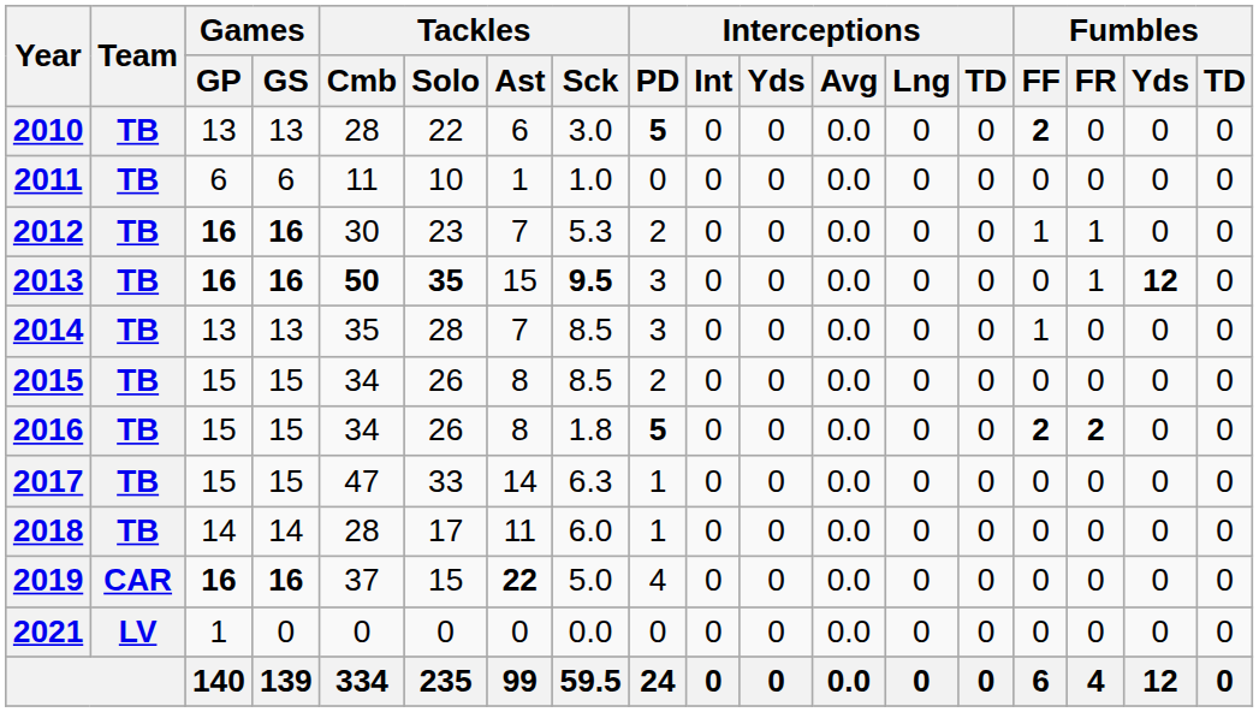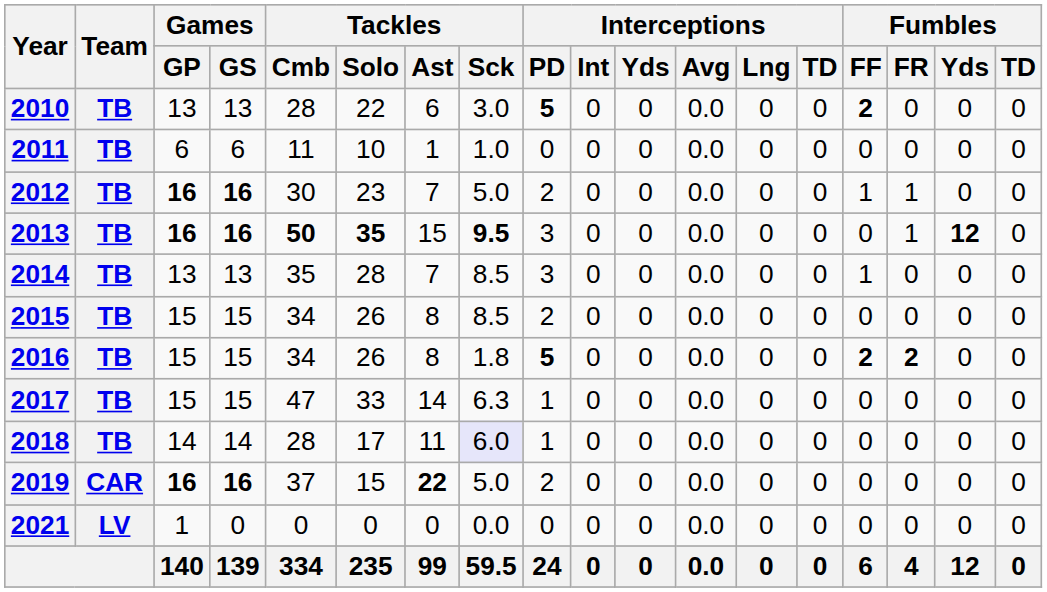 <table class="wikitable" style="text-align: center;">
 <tr>
 <th rowspan="2">Year</th>
 <th rowspan="2">Team</th>
 <th colspan="2">Games</th>
 <th colspan="4">Tackles</th>
 <th colspan="6">Interceptions</th>
 <th colspan="4">Fumbles</th>
 </tr>
 <tr>
 <th>GP</th>
 <th>GS</th>
 <th>Cmb</th>
 <th>Solo</th>
 <th>Ast</th>
 <th>Sck</th>
 <th>PD</th>
 <th>Int</th>
 <th>Yds</th>
 <th>Avg</th>
 <th>Lng</th>
 <th>TD</th>
 <th>FF</th>
 <th>FR</th>
 <th>Yds</th>
 <th>TD</th>
 </tr>
 <tr>
 <th><a href='#'>2010</a></th>
 <th><a href='#'>TB</a></th>
 <td>13</td>
 <td>13</td>
 <td>28</td>
 <td>22</td>
 <td>6</td>
 <td>3.0</td>
 <td><strong>5</strong></td>
 <td>0</td>
 <td>0</td>
 <td>0.0</td>
 <td>0</td>
 <td>0</td>
 <td><strong>2</strong></td>
 <td>0</td>
 <td>0</td>
 <td>0</td>
 </tr>
 <tr>
 <th><a href='#'>2011</a></th>
 <th><a href='#'>TB</a></th>
 <td>6</td>
 <td>6</td>
 <td>11</td>
 <td>10</td>
 <td>1</td>
 <td>1.0</td>
 <td>0</td>
 <td>0</td>
 <td>0</td>
 <td>0.0</td>
 <td>0</td>
 <td>0</td>
 <td>0</td>
 <td>0</td>
 <td>0</td>
 <td>0</td>
 </tr>
 <tr>
 <th><a href='#'>2012</a></th>
 <th><a href='#'>TB</a></th>
 <td><strong>16</strong></td>
 <td><strong>16</strong></td>
 <td>30</td>
 <td>23</td>
 <td>7</td>
-<td>5.3</td>
+<td>5.0</td>
 <td>2</td>
 <td>0</td>
 <td>0</td>
 <td>0.0</td>
 <td>0</td>
 <td>0</td>
 <td>1</td>
 <td>1</td>
 <td>0</td>
 <td>0</td>
 </tr>
 <tr>
 <th><a href='#'>2013</a></th>
 <th><a href='#'>TB</a></th>
 <td><strong>16</strong></td>
 <td><strong>16</strong></td>
 <td><strong>50</strong></td>
 <td><strong>35</strong></td>
 <td>15</td>
 <td><strong>9.5</strong></td>
 <td>3</td>
 <td>0</td>
 <td>0</td>
 <td>0.0</td>
 <td>0</td>
 <td>0</td>
 <td>0</td>
 <td>1</td>
 <td><strong>12</strong></td>
 <td>0</td>
 </tr>
 <tr>
 <th><a href='#'>2014</a></th>
 <th><a href='#'>TB</a></th>
 <td>13</td>
 <td>13</td>
 <td>35</td>
 <td>28</td>
 <td>7</td>
 <td>8.5</td>
 <td>3</td>
 <td>0</td>
 <td>0</td>
 <td>0.0</td>
 <td>0</td>
 <td>0</td>
 <td>1</td>
 <td>0</td>
 <td>0</td>
 <td>0</td>
 </tr>
 <tr>
 <th><a href='#'>2015</a></th>
 <th><a href='#'>TB</a></th>
 <td>15</td>
 <td>15</td>
 <td>34</td>
 <td>26</td>
 <td>8</td>
 <td>8.5</td>
 <td>2</td>
 <td>0</td>
 <td>0</td>
 <td>0.0</td>
 <td>0</td>
 <td>0</td>
 <td>0</td>
 <td>0</td>
 <td>0</td>
 <td>0</td>
 </tr>
 <tr>
 <th><a href='#'>2016</a></th>
 <th><a href='#'>TB</a></th>
 <td>15</td>
 <td>15</td>
 <td>34</td>
 <td>26</td>
 <td>8</td>
 <td>1.8</td>
 <td><strong>5</strong></td>
 <td>0</td>
 <td>0</td>
 <td>0.0</td>
 <td>0</td>
 <td>0</td>
 <td><strong>2</strong></td>
 <td><strong>2</strong></td>
 <td>0</td>
 <td>0</td>
 </tr>
 <tr>
 <th><a href='#'>2017</a></th>
 <th><a href='#'>TB</a></th>
 <td>15</td>
 <td>15</td>
 <td>47</td>
 <td>33</td>
 <td>14</td>
 <td>6.3</td>
 <td>1</td>
 <td>0</td>
 <td>0</td>
 <td>0.0</td>
 <td>0</td>
 <td>0</td>
 <td>0</td>
 <td>0</td>
 <td>0</td>
 <td>0</td>
 </tr>
 <tr>
 <th><a href='#'>2018</a></th>
 <th><a href='#'>TB</a></th>
 <td>14</td>
 <td>14</td>
 <td>28</td>
 <td>17</td>
 <td>11</td>
-<td>6.0</td>
+<td style="background: lavender;">6.0</td>
 <td>1</td>
 <td>0</td>
 <td>0</td>
 <td>0.0</td>
 <td>0</td>
 <td>0</td>
 <td>0</td>
 <td>0</td>
 <td>0</td>
 <td>0</td>
 </tr>
 <tr>
 <th><a href='#'>2019</a></th>
 <th><a href='#'>CAR</a></th>
 <td><strong>16</strong></td>
 <td><strong>16</strong></td>
 <td>37</td>
 <td>15</td>
 <td><strong>22</strong></td>
 <td>5.0</td>
-<td>4</td>
+<td>2</td>
 <td>0</td>
 <td>0</td>
 <td>0.0</td>
 <td>0</td>
 <td>0</td>
 <td>0</td>
 <td>0</td>
 <td>0</td>
 <td>0</td>
 </tr>
 <tr>
 <th><a href='#'>2021</a></th>
 <th><a href='#'>LV</a></th>
 <td>1</td>
 <td>0</td>
 <td>0</td>
 <td>0</td>
 <td>0</td>
 <td>0.0</td>
 <td>0</td>
 <td>0</td>
 <td>0</td>
 <td>0.0</td>
 <td>0</td>
 <td>0</td>
 <td>0</td>
 <td>0</td>
 <td>0</td>
 <td>0</td>
 </tr>
 <tr>
 <th colspan="2"></th>
 <th>140</th>
 <th>139</th>
 <th>334</th>
 <th>235</th>
 <th>99</th>
 <th>59.5</th>
 <th>24</th>
 <th>0</th>
 <th>0</th>
 <th>0.0</th>
 <th>0</th>
 <th>0</th>
 <th>6</th>
 <th>4</th>
 <th>12</th>
 <th>0</th>
 </tr>
 </table>
